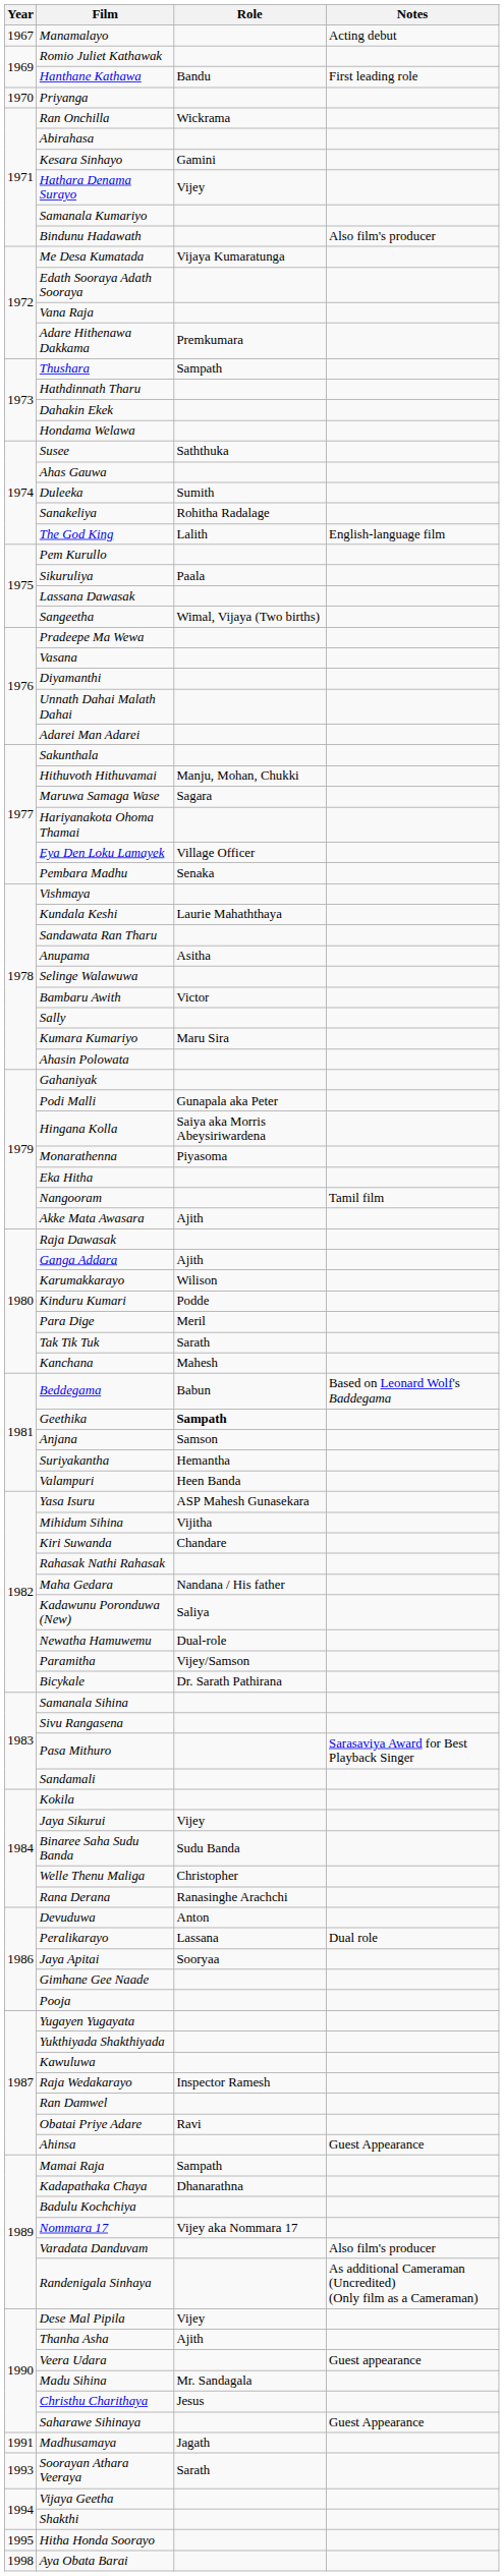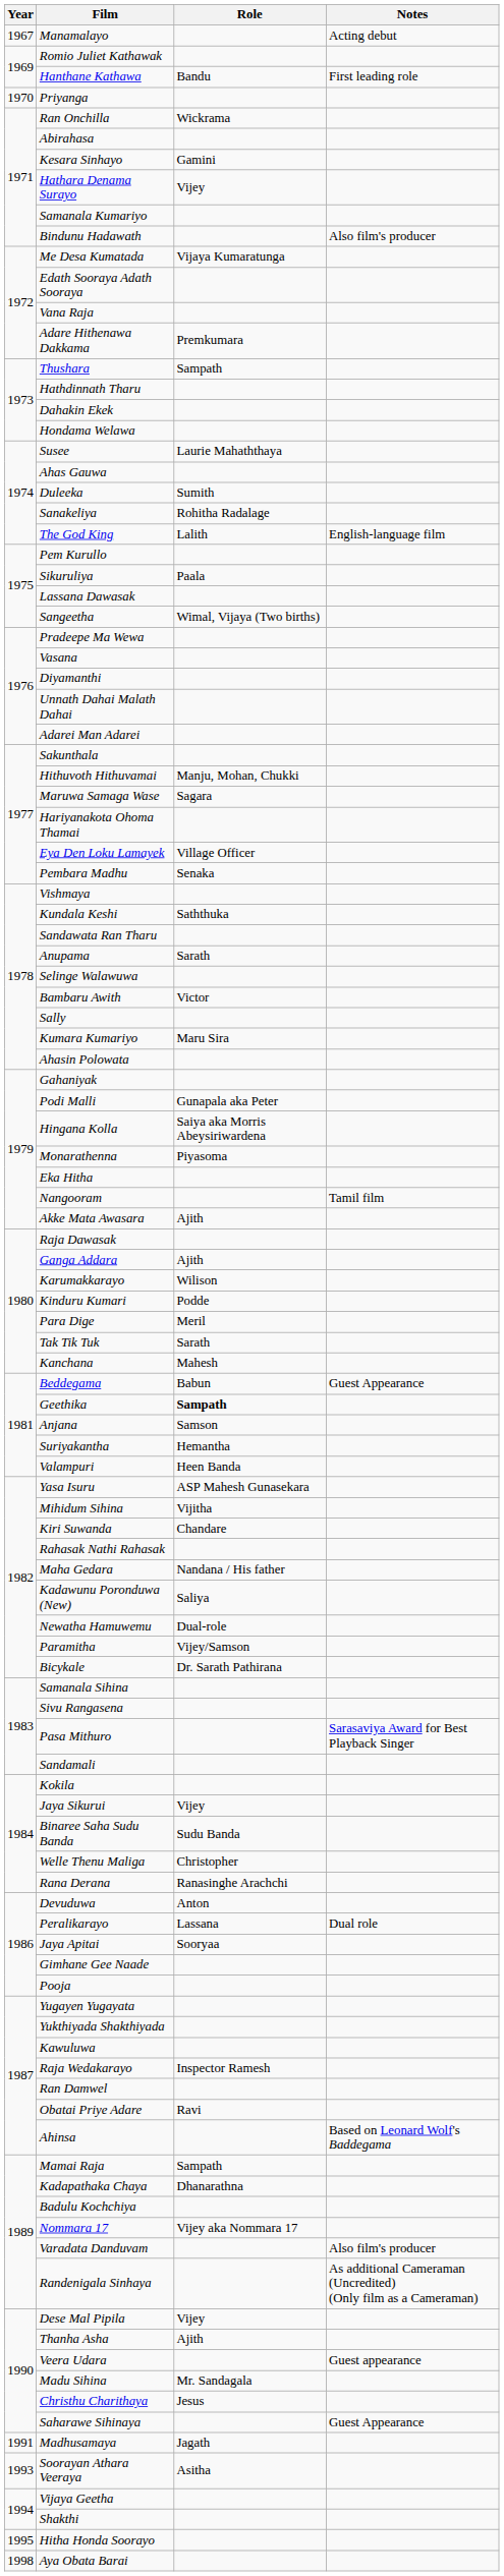 <table class="wikitable sortable">
 <tr>
 <th>Year</th>
 <th>Film</th>
 <th>Role</th>
 <th>Notes</th>
 </tr>
 <tr>
 <td>1967</td>
 <td><em>Manamalayo</em></td>
 <td></td>
 <td>Acting debut</td>
 </tr>
 <tr>
 <td rowspan=2>1969</td>
 <td><em>Romio Juliet Kathawak</em></td>
 <td></td>
 <td></td>
 </tr>
 <tr>
 <td><em><a href='#'>Hanthane Kathawa</a></em></td>
 <td>Bandu</td>
 <td>First leading role</td>
 </tr>
 <tr>
 <td>1970</td>
 <td><em>Priyanga</em></td>
 <td></td>
 <td></td>
 </tr>
 <tr>
 <td rowspan=6>1971</td>
 <td><em>Ran Onchilla</em></td>
 <td>Wickrama</td>
 <td></td>
 </tr>
 <tr>
 <td><em>Abirahasa</em></td>
 <td></td>
 <td></td>
 </tr>
 <tr>
 <td><em>Kesara Sinhayo</em></td>
 <td>Gamini</td>
 <td></td>
 </tr>
 <tr>
 <td><em><a href='#'>Hathara Denama Surayo</a></em></td>
 <td>Vijey </td>
 <td></td>
 </tr>
 <tr>
 <td><em>Samanala Kumariyo</em></td>
 <td></td>
 <td></td>
 </tr>
 <tr>
 <td><em>Bindunu Hadawath</em></td>
 <td></td>
 <td>Also film's producer</td>
 </tr>
 <tr>
 <td rowspan=4>1972</td>
 <td><em>Me Desa Kumatada</em></td>
 <td>Vijaya Kumaratunga</td>
 <td></td>
 </tr>
 <tr>
 <td><em>Edath Sooraya Adath Sooraya</em></td>
 <td></td>
 <td></td>
 </tr>
 <tr>
 <td><em>Vana Raja</em></td>
 <td></td>
 <td></td>
 </tr>
 <tr>
 <td><em>Adare Hithenawa Dakkama</em></td>
 <td>Premkumara </td>
 <td></td>
 </tr>
 <tr>
 <td rowspan=4>1973</td>
 <td><em><a href='#'>Thushara</a></em></td>
 <td>Sampath</td>
 <td></td>
 </tr>
 <tr>
 <td><em>Hathdinnath Tharu</em></td>
 <td></td>
 <td></td>
 </tr>
 <tr>
 <td><em>Dahakin Ekek</em></td>
 <td></td>
 <td></td>
 </tr>
 <tr>
 <td><em>Hondama Welawa</em></td>
 <td></td>
 <td></td>
 </tr>
 <tr>
 <td rowspan=5>1974</td>
 <td><em>Susee</em></td>
-<td>Saththuka</td>
+<td>Laurie Mahaththaya</td>
 <td></td>
 </tr>
 <tr>
 <td><em>Ahas Gauwa</em></td>
 <td></td>
 <td></td>
 </tr>
 <tr>
 <td><em>Duleeka</em></td>
 <td>Sumith</td>
 <td></td>
 </tr>
 <tr>
 <td><em>Sanakeliya</em></td>
 <td>Rohitha Radalage</td>
 <td></td>
 </tr>
 <tr>
 <td><em><a href='#'>The God King</a></em></td>
 <td>Lalith</td>
 <td>English-language film</td>
 </tr>
 <tr>
 <td rowspan=4>1975</td>
 <td><em>Pem Kurullo</em></td>
 <td></td>
 <td></td>
 </tr>
 <tr>
 <td><em>Sikuruliya</em></td>
 <td>Paala</td>
 <td></td>
 </tr>
 <tr>
 <td><em>Lassana Dawasak</em></td>
 <td></td>
 <td></td>
 </tr>
 <tr>
 <td><em>Sangeetha</em></td>
 <td>Wimal, Vijaya (Two births)</td>
 <td></td>
 </tr>
 <tr>
 <td rowspan=5>1976</td>
 <td><em>Pradeepe Ma Wewa</em></td>
 <td></td>
 <td></td>
 </tr>
 <tr>
 <td><em>Vasana</em></td>
 <td></td>
 <td></td>
 </tr>
 <tr>
 <td><em>Diyamanthi</em></td>
 <td></td>
 <td></td>
 </tr>
 <tr>
 <td><em>Unnath Dahai Malath Dahai</em></td>
 <td></td>
 <td></td>
 </tr>
 <tr>
 <td><em>Adarei Man Adarei</em></td>
 <td></td>
 <td></td>
 </tr>
 <tr>
 <td rowspan=6>1977</td>
 <td><em>Sakunthala</em></td>
 <td></td>
 <td></td>
 </tr>
 <tr>
 <td><em>Hithuvoth Hithuvamai</em></td>
 <td>Manju, Mohan, Chukki</td>
 <td></td>
 </tr>
 <tr>
 <td><em>Maruwa Samaga Wase</em></td>
 <td>Sagara</td>
 <td></td>
 </tr>
 <tr>
 <td><em>Hariyanakota Ohoma Thamai</em></td>
 <td></td>
 <td></td>
 </tr>
 <tr>
 <td><em><a href='#'>Eya Den Loku Lamayek</a></em></td>
 <td>Village Officer</td>
 <td></td>
 </tr>
 <tr>
 <td><em>Pembara Madhu</em></td>
 <td>Senaka</td>
 <td></td>
 </tr>
 <tr>
 <td rowspan=9>1978</td>
 <td><em>Vishmaya</em></td>
 <td></td>
 <td></td>
 </tr>
 <tr>
 <td><em>Kundala Keshi</em></td>
-<td>Laurie Mahaththaya</td>
+<td>Saththuka</td>
 <td></td>
 </tr>
 <tr>
 <td><em>Sandawata Ran Tharu</em></td>
 <td></td>
 <td></td>
 </tr>
 <tr>
 <td><em>Anupama</em></td>
-<td>Asitha</td>
+<td>Sarath</td>
 <td></td>
 </tr>
 <tr>
 <td><em>Selinge Walawuwa</em></td>
 <td></td>
 <td></td>
 </tr>
 <tr>
 <td><em>Bambaru Awith</em></td>
 <td>Victor</td>
 <td></td>
 </tr>
 <tr>
 <td><em>Sally</em></td>
 <td></td>
 <td></td>
 </tr>
 <tr>
 <td><em>Kumara Kumariyo</em></td>
 <td>Maru Sira</td>
 <td></td>
 </tr>
 <tr>
 <td><em>Ahasin Polowata</em></td>
 <td></td>
 <td></td>
 </tr>
 <tr>
 <td rowspan=7>1979</td>
 <td><em>Gahaniyak</em></td>
 <td></td>
 <td></td>
 </tr>
 <tr>
 <td><em>Podi Malli</em></td>
 <td>Gunapala aka Peter</td>
 <td></td>
 </tr>
 <tr>
 <td><em>Hingana Kolla</em></td>
 <td>Saiya aka Morris Abeysiriwardena</td>
 <td></td>
 </tr>
 <tr>
 <td><em>Monarathenna</em></td>
 <td>Piyasoma</td>
 <td></td>
 </tr>
 <tr>
 <td><em>Eka Hitha</em></td>
 <td></td>
 <td></td>
 </tr>
 <tr>
 <td><em>Nangooram</em></td>
 <td></td>
 <td>Tamil film</td>
 </tr>
 <tr>
 <td><em>Akke Mata Awasara</em></td>
 <td>Ajith</td>
 <td></td>
 </tr>
 <tr>
 <td rowspan=7>1980</td>
 <td><em>Raja Dawasak</em></td>
 <td></td>
 <td></td>
 </tr>
 <tr>
 <td><em><a href='#'>Ganga Addara</a></em></td>
 <td>Ajith</td>
 <td></td>
 </tr>
 <tr>
 <td><em>Karumakkarayo</em></td>
 <td>Wilison</td>
 <td></td>
 </tr>
 <tr>
 <td><em>Kinduru Kumari</em></td>
 <td>Podde</td>
 <td></td>
 </tr>
 <tr>
 <td><em>Para Dige</em></td>
 <td>Meril</td>
 <td></td>
 </tr>
 <tr>
 <td><em>Tak Tik Tuk</em></td>
 <td>Sarath</td>
 <td></td>
 </tr>
 <tr>
 <td><em>Kanchana</em></td>
 <td>Mahesh</td>
 <td></td>
 </tr>
 <tr>
 <td rowspan=5>1981</td>
 <td><em><a href='#'>Beddegama</a></em> </td>
 <td>Babun</td>
-<td>Based on <a href='#'>Leonard Wolf</a>'s <em>Baddegama</em> </td>
+<td>Guest Appearance</td>
 </tr>
 <tr>
 <td><em>Geethika</em></td>
 <td><strong>Sampath</strong></td>
 <td></td>
 </tr>
 <tr>
 <td><em>Anjana</em></td>
 <td>Samson</td>
 <td></td>
 </tr>
 <tr>
 <td><em>Suriyakantha</em></td>
 <td>Hemantha</td>
 <td></td>
 </tr>
 <tr>
 <td><em>Valampuri</em></td>
 <td>Heen Banda</td>
 <td></td>
 </tr>
 <tr>
 <td rowspan=9>1982</td>
 <td><em>Yasa Isuru</em></td>
 <td>ASP Mahesh Gunasekara </td>
 <td></td>
 </tr>
 <tr>
 <td><em>Mihidum Sihina</em></td>
 <td>Vijitha</td>
 <td></td>
 </tr>
 <tr>
 <td><em>Kiri Suwanda</em></td>
 <td>Chandare</td>
 <td></td>
 </tr>
 <tr>
 <td><em>Rahasak Nathi Rahasak</em></td>
 <td></td>
 <td></td>
 </tr>
 <tr>
 <td><em>Maha Gedara</em></td>
 <td>Nandana / His father </td>
 <td></td>
 </tr>
 <tr>
 <td><em>Kadawunu Poronduwa (New)</em></td>
 <td>Saliya</td>
 <td></td>
 </tr>
 <tr>
 <td><em>Newatha Hamuwemu</em></td>
 <td>Dual-role</td>
 <td></td>
 </tr>
 <tr>
 <td><em>Paramitha</em></td>
 <td>Vijey/Samson</td>
 <td></td>
 </tr>
 <tr>
 <td><em>Bicykale</em></td>
 <td>Dr. Sarath Pathirana</td>
 <td></td>
 </tr>
 <tr>
 <td rowspan=4>1983</td>
 <td><em>Samanala Sihina</em></td>
 <td></td>
 <td></td>
 </tr>
 <tr>
 <td><em>Sivu Rangasena</em></td>
 <td></td>
 <td></td>
 </tr>
 <tr>
 <td><em>Pasa Mithuro</em></td>
 <td></td>
 <td><a href='#'>Sarasaviya Award</a> for Best Playback Singer<em></em></td>
 </tr>
 <tr>
 <td><em>Sandamali</em></td>
 <td></td>
 <td></td>
 </tr>
 <tr>
 <td rowspan=5>1984</td>
 <td><em>Kokila</em></td>
 <td></td>
 <td></td>
 </tr>
 <tr>
 <td><em>Jaya Sikurui</em></td>
 <td>Vijey</td>
 <td></td>
 </tr>
 <tr>
 <td><em>Binaree Saha Sudu Banda</em></td>
 <td>Sudu Banda</td>
 <td></td>
 </tr>
 <tr>
 <td><em>Welle Thenu Maliga</em></td>
 <td>Christopher</td>
 <td></td>
 </tr>
 <tr>
 <td><em>Rana Derana</em></td>
 <td>Ranasinghe Arachchi</td>
 <td></td>
 </tr>
 <tr>
 <td rowspan=5>1986</td>
 <td><em>Devuduwa</em></td>
 <td>Anton</td>
 <td></td>
 </tr>
 <tr>
 <td><em>Peralikarayo</em></td>
 <td>Lassana</td>
 <td>Dual role</td>
 </tr>
 <tr>
 <td><em>Jaya Apitai</em></td>
 <td>Sooryaa</td>
 <td></td>
 </tr>
 <tr>
 <td><em>Gimhane Gee Naade</em></td>
 <td></td>
 <td></td>
 </tr>
 <tr>
 <td><em>Pooja</em></td>
 <td></td>
 <td></td>
 </tr>
 <tr>
 <td rowspan=7>1987</td>
 <td><em>Yugayen Yugayata</em></td>
 <td></td>
 <td></td>
 </tr>
 <tr>
 <td><em>Yukthiyada Shakthiyada</em></td>
 <td></td>
 <td></td>
 </tr>
 <tr>
 <td><em>Kawuluwa</em></td>
 <td></td>
 <td></td>
 </tr>
 <tr>
 <td><em>Raja Wedakarayo</em></td>
 <td>Inspector Ramesh</td>
 <td></td>
 </tr>
 <tr>
 <td><em>Ran Damwel</em></td>
 <td></td>
 <td></td>
 </tr>
 <tr>
 <td><em>Obatai Priye Adare</em></td>
 <td>Ravi</td>
 <td></td>
 </tr>
 <tr>
 <td><em>Ahinsa</em></td>
 <td></td>
-<td>Guest Appearance</td>
+<td>Based on <a href='#'>Leonard Wolf</a>'s <em>Baddegama</em> </td>
 </tr>
 <tr>
 <td rowspan=6>1989</td>
 <td><em>Mamai Raja</em></td>
 <td>Sampath</td>
 <td></td>
 </tr>
 <tr>
 <td><em>Kadapathaka Chaya</em></td>
 <td>Dhanarathna</td>
 <td></td>
 </tr>
 <tr>
 <td><em>Badulu Kochchiya</em></td>
 <td></td>
 <td></td>
 </tr>
 <tr>
 <td><em><a href='#'>Nommara 17</a></em></td>
 <td>Vijey aka Nommara 17</td>
 <td></td>
 </tr>
 <tr>
 <td><em>Varadata Danduvam</em></td>
 <td></td>
 <td>Also film's producer</td>
 </tr>
 <tr>
 <td><em>Randenigala Sinhaya</em></td>
 <td></td>
 <td>As additional Cameraman (Uncredited) <br> (Only film as a Cameraman)</td>
 </tr>
 <tr>
 <td rowspan=6>1990</td>
 <td><em>Dese Mal Pipila</em></td>
 <td>Vijey</td>
 <td></td>
 </tr>
 <tr>
 <td><em>Thanha Asha</em></td>
 <td>Ajith</td>
 <td></td>
 </tr>
 <tr>
 <td><em>Veera Udara</em></td>
 <td></td>
 <td>Guest appearance</td>
 </tr>
 <tr>
 <td><em>Madu Sihina</em></td>
 <td>Mr. Sandagala</td>
 <td></td>
 </tr>
 <tr>
 <td><em><a href='#'>Christhu Charithaya</a></em></td>
 <td>Jesus</td>
 <td></td>
 </tr>
 <tr>
 <td><em>Saharawe Sihinaya</em></td>
 <td></td>
 <td>Guest Appearance</td>
 </tr>
 <tr>
 <td>1991</td>
 <td><em>Madhusamaya</em></td>
 <td>Jagath</td>
 <td></td>
 </tr>
 <tr>
 <td>1993</td>
 <td><em>Soorayan Athara Veeraya</em></td>
-<td>Sarath</td>
+<td>Asitha</td>
 <td></td>
 </tr>
 <tr>
 <td rowspan=2>1994</td>
 <td><em>Vijaya Geetha</em></td>
 <td></td>
 <td></td>
 </tr>
 <tr>
 <td><em>Shakthi</em></td>
 <td></td>
 <td></td>
 </tr>
 <tr>
 <td>1995</td>
 <td><em>Hitha Honda Soorayo</em></td>
 <td></td>
 <td></td>
 </tr>
 <tr>
 <td>1998</td>
 <td><em>Aya Obata Barai</em></td>
 <td></td>
 <td></td>
 </tr>
 </table>
